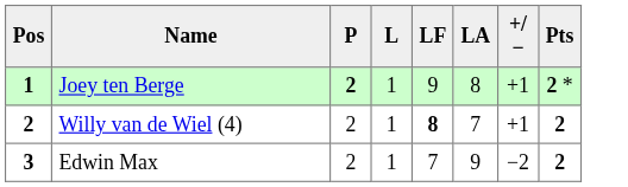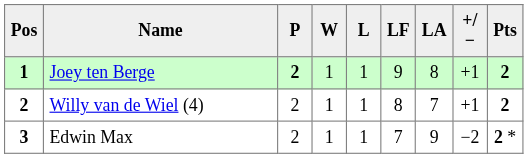 <table style=border-collapse:collapse border=1 cellspacing=0 cellpadding=5>
 <tr align=center bgcolor=#efefef>
 <th width=20>Pos</th>
 <th width=200>Name</th>
 <th width=20>P</th>
+<th width=20>W</th>
 <th width=20>L</th>
 <th width=20>LF</th>
 <th width=20>LA</th>
 <th width=20>+/−</th>
 <th width=20>Pts</th>
 </tr>
 <tr align=center style="background: #ccffcc;">
 <td><strong>1</strong></td>
 <td align="left"> <a href='#'>Joey ten Berge</a></td>
 <td><strong>2</strong></td>
 <td>1</td>
+<td>1</td>
 <td>9</td>
 <td>8</td>
 <td>+1</td>
-<td><strong>2</strong> *</td>
+<td><strong>2</strong></td>
 </tr>
 <tr align=center>
 <td><strong>2</strong></td>
 <td align="left"> <a href='#'>Willy van de Wiel</a> (4)</td>
 <td>2</td>
 <td>1</td>
-<td><strong>8</strong></td>
+<td>1</td>
+<td>8</td>
 <td>7</td>
 <td>+1</td>
 <td><strong>2</strong></td>
 </tr>
 <tr align=center>
 <td><strong>3</strong></td>
 <td align="left"> Edwin Max</td>
 <td>2</td>
 <td>1</td>
+<td>1</td>
 <td>7</td>
 <td>9</td>
 <td>−2</td>
-<td><strong>2</strong></td>
+<td><strong>2</strong> *</td>
 </tr>
 </table>
